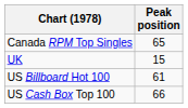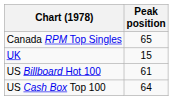 <table class="wikitable sortable">
 <tr>
 <th>Chart (1978)</th>
 <th>Peak<br>position</th>
 </tr>
 <tr>
 <td>Canada <a href='#'><em>RPM</em> Top Singles</a></td>
 <td style="text-align:center;">65</td>
 </tr>
 <tr>
 <td><a href='#'>UK</a></td>
 <td style="text-align:center;">15</td>
 </tr>
 <tr>
 <td>US <a href='#'><em>Billboard</em> Hot 100</a></td>
 <td style="text-align:center;">61</td>
 </tr>
 <tr>
 <td>US <a href='#'><em>Cash Box</em></a> Top 100</td>
-<td align="center">66</td>
+<td align="center">64</td>
 </tr>
 </table>
